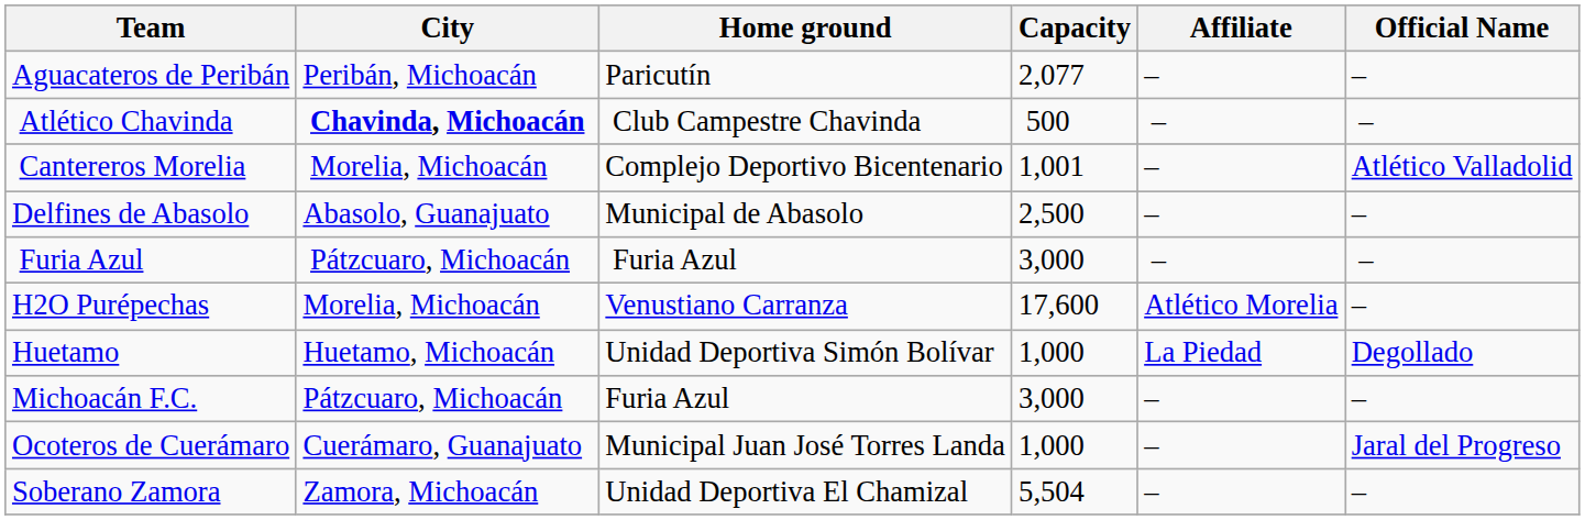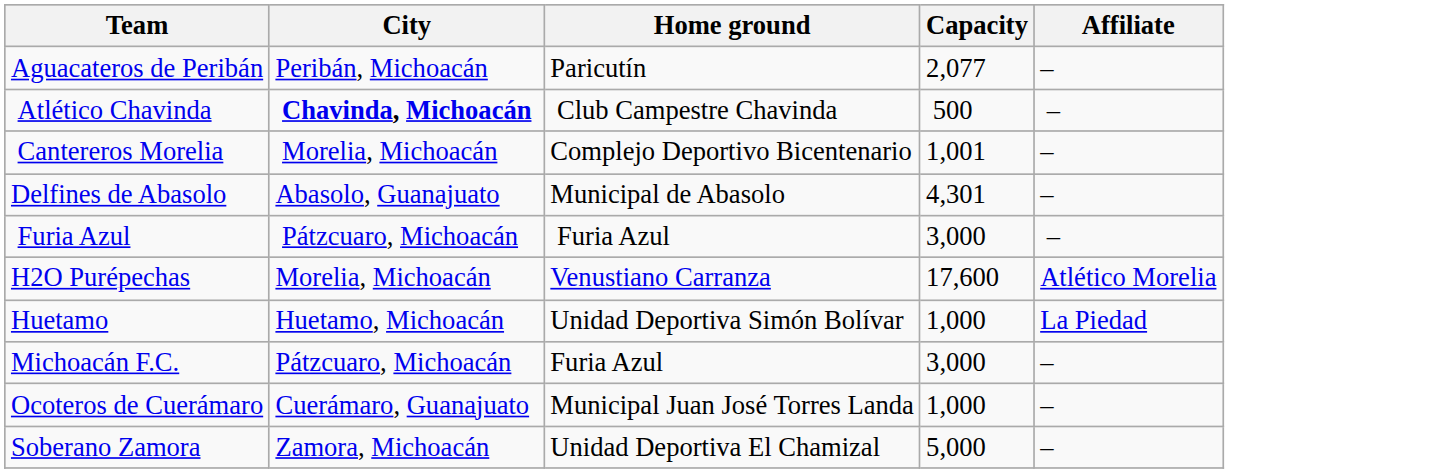 <table class="wikitable sortable">
 <tr>
 <th>Team</th>
 <th>City</th>
 <th>Home ground</th>
 <th>Capacity</th>
 <th>Affiliate</th>
-<th>Official Name</th>
 </tr>
 <tr>
 <td><a href='#'>Aguacateros de Peribán</a></td>
 <td><a href='#'>Peribán</a>, <a href='#'>Michoacán</a></td>
 <td>Paricutín</td>
 <td>2,077</td>
-<td>–</td>
 <td>–</td>
 </tr>
 <tr>
 <td> <a href='#'>Atlético Chavinda</a> </td>
 <td><strong> <a href='#'>Chavinda</a>, <a href='#'>Michoacán</a> </strong></td>
 <td> Club Campestre Chavinda </td>
 <td> 500 </td>
 <td> – </td>
-<td> –</td>
 </tr>
 <tr>
 <td> <a href='#'>Cantereros Morelia</a> </td>
 <td> <a href='#'>Morelia</a>, <a href='#'>Michoacán</a> </td>
 <td>Complejo Deportivo Bicentenario</td>
 <td>1,001</td>
 <td>–</td>
-<td><a href='#'>Atlético Valladolid</a></td>
 </tr>
 <tr>
 <td><a href='#'>Delfines de Abasolo</a></td>
 <td><a href='#'>Abasolo</a>, <a href='#'>Guanajuato</a></td>
 <td>Municipal de Abasolo</td>
-<td>2,500</td>
-<td>–</td>
+<td>4,301</td>
 <td>–</td>
 </tr>
 <tr>
 <td> <a href='#'>Furia Azul</a> </td>
 <td> <a href='#'>Pátzcuaro</a>, <a href='#'>Michoacán</a> </td>
 <td> Furia Azul </td>
 <td>3,000</td>
 <td> – </td>
-<td> –</td>
 </tr>
 <tr>
 <td><a href='#'>H2O Purépechas</a></td>
 <td><a href='#'>Morelia</a>, <a href='#'>Michoacán</a></td>
 <td><a href='#'>Venustiano Carranza</a></td>
 <td>17,600</td>
 <td><a href='#'>Atlético Morelia</a></td>
-<td>–</td>
 </tr>
 <tr>
 <td><a href='#'>Huetamo</a></td>
 <td><a href='#'>Huetamo</a>, <a href='#'>Michoacán</a></td>
 <td>Unidad Deportiva Simón Bolívar</td>
 <td>1,000</td>
 <td><a href='#'>La Piedad</a></td>
-<td><a href='#'>Degollado</a></td>
 </tr>
 <tr>
 <td><a href='#'>Michoacán F.C.</a></td>
 <td><a href='#'>Pátzcuaro</a>, <a href='#'>Michoacán</a></td>
 <td>Furia Azul</td>
 <td>3,000</td>
-<td>–</td>
 <td>–</td>
 </tr>
 <tr>
 <td><a href='#'>Ocoteros de Cuerámaro</a></td>
 <td><a href='#'>Cuerámaro</a>, <a href='#'>Guanajuato</a></td>
 <td>Municipal Juan José Torres Landa</td>
 <td>1,000</td>
 <td>–</td>
-<td><a href='#'>Jaral del Progreso</a></td>
 </tr>
 <tr>
 <td><a href='#'>Soberano Zamora</a></td>
 <td><a href='#'>Zamora</a>, <a href='#'>Michoacán</a></td>
 <td>Unidad Deportiva El Chamizal</td>
-<td>5,504</td>
-<td>–</td>
+<td>5,000</td>
 <td>–</td>
 </tr>
 </table>
